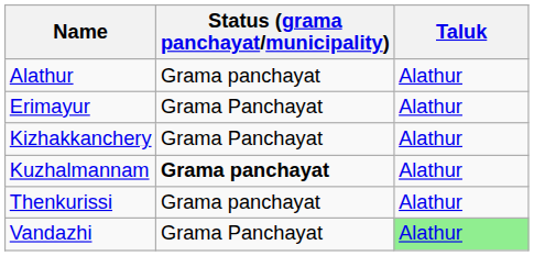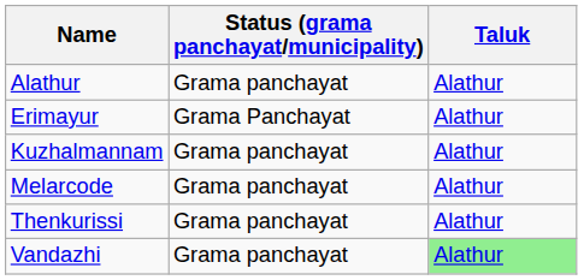 <table class="wikitable sortable static-row-numbers static-row-header-hash">
 <tr>
 <th width="100px">Name</th>
 <th width="130px">Status (<a href='#'>grama panchayat</a>/<a href='#'>municipality</a>)</th>
 <th width="100px"><a href='#'>Taluk</a></th>
 </tr>
 <tr>
 <td><a href='#'>Alathur</a></td>
 <td>Grama panchayat</td>
 <td><a href='#'>Alathur</a></td>
 </tr>
 <tr>
 <td><a href='#'>Erimayur</a></td>
 <td>Grama Panchayat</td>
 <td><a href='#'>Alathur</a></td>
 </tr>
 <tr>
-<td><a href='#'>Kizhakkanchery</a></td>
-<td>Grama Panchayat</td>
+<td><a href='#'>Kuzhalmannam</a></td>
+<td>Grama panchayat</td>
 <td><a href='#'>Alathur</a></td>
 </tr>
 <tr>
-<td><a href='#'>Kuzhalmannam</a></td>
-<td><strong>Grama panchayat</strong></td>
+<td><a href='#'>Melarcode</a></td>
+<td>Grama panchayat</td>
 <td><a href='#'>Alathur</a></td>
 </tr>
 <tr>
 <td><a href='#'>Thenkurissi</a></td>
 <td>Grama panchayat</td>
 <td><a href='#'>Alathur</a></td>
 </tr>
 <tr>
 <td><a href='#'>Vandazhi</a></td>
-<td>Grama Panchayat</td>
+<td>Grama panchayat</td>
 <td style="background: lightgreen;"><a href='#'>Alathur</a></td>
 </tr>
 </table>
